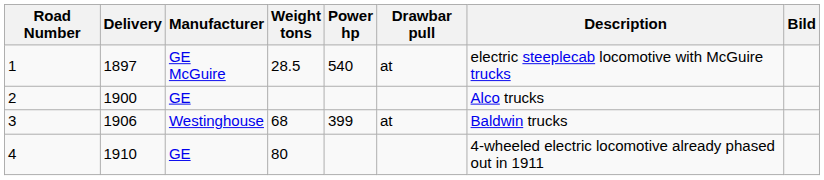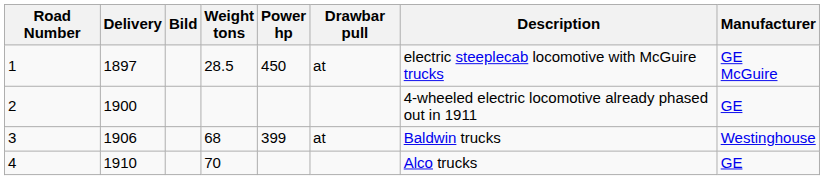 <table class="wikitable sortable">
 <tr>
 <th>Road Number</th>
 <th>Delivery</th>
-<th>Manufacturer</th>
+<th>Bild</th>
 <th>Weight<br>tons</th>
 <th>Power<br>hp</th>
 <th>Drawbar pull</th>
 <th>Description</th>
-<th>Bild</th>
+<th>Manufacturer</th>
 </tr>
 <tr>
 <td>1</td>
 <td>1897</td>
-<td><a href='#'>GE</a><br><a href='#'>McGuire</a></td>
+<td></td>
 <td>28.5</td>
-<td>540</td>
+<td>450</td>
 <td> at </td>
 <td>electric <a href='#'>steeplecab</a> locomotive with McGuire <a href='#'>trucks</a></td>
-<td></td>
+<td><a href='#'>GE</a><br><a href='#'>McGuire</a></td>
 </tr>
 <tr>
 <td>2</td>
 <td>1900</td>
-<td><a href='#'>GE</a></td>
 <td></td>
 <td></td>
 <td></td>
-<td><a href='#'>Alco</a> trucks</td>
 <td></td>
+<td>4-wheeled electric locomotive already phased out in 1911</td>
+<td><a href='#'>GE</a></td>
 </tr>
 <tr>
 <td>3</td>
 <td>1906</td>
-<td><a href='#'>Westinghouse</a></td>
+<td></td>
 <td>68</td>
 <td>399</td>
 <td> at </td>
 <td><a href='#'>Baldwin</a> trucks</td>
-<td></td>
+<td><a href='#'>Westinghouse</a></td>
 </tr>
 <tr>
 <td>4</td>
 <td>1910</td>
-<td><a href='#'>GE</a></td>
-<td>80</td>
+<td></td>
+<td>70</td>
 <td></td>
 <td></td>
-<td>4-wheeled electric locomotive already phased out in 1911</td>
-<td></td>
+<td><a href='#'>Alco</a> trucks</td>
+<td><a href='#'>GE</a></td>
 </tr>
 </table>
